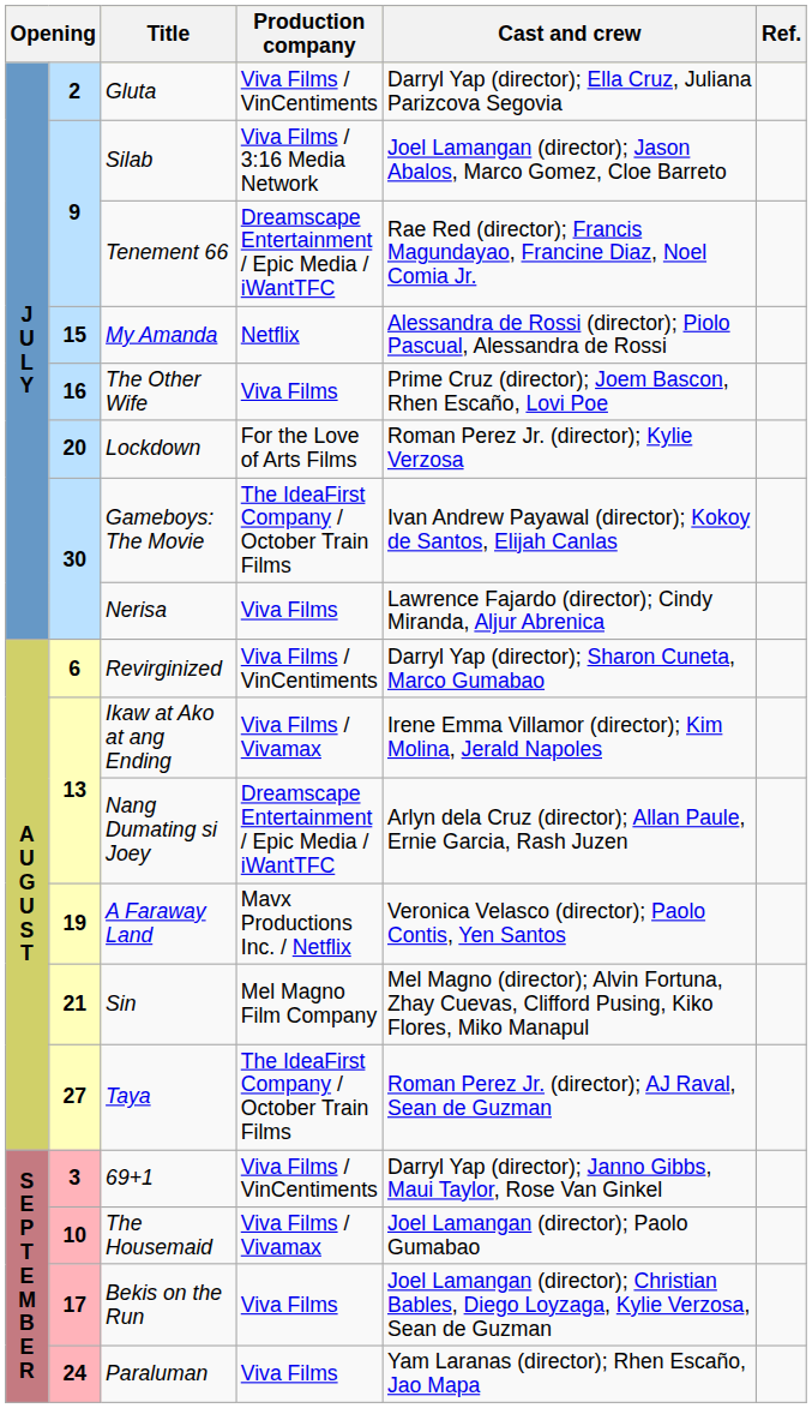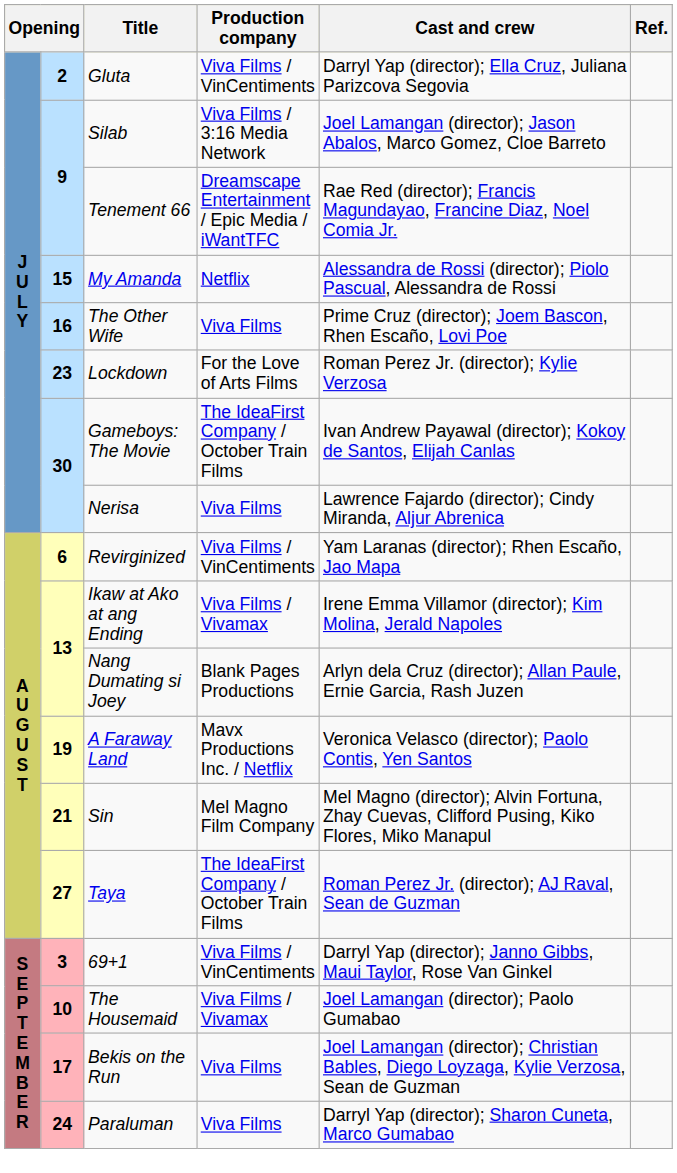 <table class="wikitable sortable">
 <tr style="background:#ffffba; text-align:center;">
 <th colspan="2" style="width:05%">Opening</th>
 <th style="width:17%">Title</th>
 <th style="width:16%">Production company</th>
 <th style="width:50%">Cast and crew</th>
 <th style="width:02%">Ref.</th>
 </tr>
 <tr>
 <td rowspan="8" style="text-align:center; background:#6698c6"><strong>J<br>U<br>L<br>Y</strong></td>
 <td style="text-align:center; background:#bae1ff;"><strong>2</strong></td>
 <td><em>Gluta</em></td>
 <td><a href='#'>Viva Films</a> / VinCentiments</td>
 <td>Darryl Yap (director); <a href='#'>Ella Cruz</a>, Juliana Parizcova Segovia</td>
 <td></td>
 </tr>
 <tr>
 <td rowspan="2" style="text-align:center; background:#bae1ff;"><strong>9</strong></td>
 <td><em>Silab</em></td>
 <td><a href='#'>Viva Films</a> / 3:16 Media Network</td>
 <td><a href='#'>Joel Lamangan</a> (director); <a href='#'>Jason Abalos</a>, Marco Gomez, Cloe Barreto</td>
 <td></td>
 </tr>
 <tr>
 <td><em>Tenement 66 </em></td>
 <td><a href='#'>Dreamscape Entertainment</a> / Epic Media / <a href='#'>iWantTFC</a></td>
 <td>Rae Red (director); <a href='#'>Francis Magundayao</a>, <a href='#'>Francine Diaz</a>, <a href='#'>Noel Comia Jr.</a></td>
 <td></td>
 </tr>
 <tr>
 <td style="text-align:center; background:#bae1ff;"><strong>15</strong></td>
 <td><em><a href='#'>My Amanda</a></em></td>
 <td><a href='#'>Netflix</a></td>
 <td><a href='#'>Alessandra de Rossi</a> (director); <a href='#'>Piolo Pascual</a>, Alessandra de Rossi</td>
 <td></td>
 </tr>
 <tr>
 <td style="text-align:center; background:#bae1ff;"><strong>16</strong></td>
 <td><em>The Other Wife</em></td>
 <td><a href='#'>Viva Films</a></td>
 <td>Prime Cruz (director); <a href='#'>Joem Bascon</a>, Rhen Escaño, <a href='#'>Lovi Poe</a></td>
 <td></td>
 </tr>
 <tr>
-<td style="text-align:center; background:#bae1ff;"><strong>20</strong></td>
+<td style="text-align:center; background:#bae1ff;"><strong>23</strong></td>
 <td><em>Lockdown</em></td>
 <td>For the Love of Arts Films</td>
 <td>Roman Perez Jr. (director); <a href='#'>Kylie Verzosa</a></td>
 <td></td>
 </tr>
 <tr>
 <td rowspan="2" style="text-align:center; background:#bae1ff;"><strong>30</strong></td>
 <td><em>Gameboys: The Movie</em></td>
 <td><a href='#'>The IdeaFirst Company</a> / October Train Films</td>
 <td>Ivan Andrew Payawal (director); <a href='#'>Kokoy de Santos</a>, <a href='#'>Elijah Canlas</a></td>
 <td></td>
 </tr>
 <tr>
 <td><em>Nerisa</em></td>
 <td><a href='#'>Viva Films</a></td>
 <td>Lawrence Fajardo (director); Cindy Miranda, <a href='#'>Aljur Abrenica</a></td>
 <td></td>
 </tr>
 <tr>
 <td rowspan="6" style="text-align:center; background:#d0d069"><strong>A<br>U<br>G<br>U<br>S<br>T</strong></td>
 <td style="text-align:center; background:#ffffba;"><strong>6</strong></td>
 <td><em>Revirginized</em></td>
 <td><a href='#'>Viva Films</a> / VinCentiments</td>
-<td>Darryl Yap (director); <a href='#'>Sharon Cuneta</a>, <a href='#'>Marco Gumabao</a></td>
+<td>Yam Laranas (director); Rhen Escaño, <a href='#'>Jao Mapa</a></td>
 <td></td>
 </tr>
 <tr>
 <td rowspan="2" style="text-align:center; background:#ffffba;"><strong>13</strong></td>
 <td><em>Ikaw at Ako at ang Ending</em></td>
 <td><a href='#'>Viva Films</a> / <a href='#'>Vivamax</a></td>
 <td>Irene Emma Villamor (director); <a href='#'>Kim Molina</a>, <a href='#'>Jerald Napoles</a></td>
 <td></td>
 </tr>
 <tr>
 <td><em>Nang Dumating si Joey</em></td>
-<td><a href='#'>Dreamscape Entertainment</a> / Epic Media / <a href='#'>iWantTFC</a></td>
+<td>Blank Pages Productions</td>
 <td>Arlyn dela Cruz (director); <a href='#'>Allan Paule</a>, Ernie Garcia, Rash Juzen</td>
 <td></td>
 </tr>
 <tr>
 <td style="text-align:center; background:#ffffba;"><strong>19</strong></td>
 <td><em><a href='#'>A Faraway Land</a></em></td>
 <td>Mavx Productions Inc. / <a href='#'>Netflix</a></td>
 <td>Veronica Velasco (director); <a href='#'>Paolo Contis</a>, <a href='#'>Yen Santos</a></td>
 <td></td>
 </tr>
 <tr>
 <td style="text-align:center; background:#ffffba;"><strong>21</strong></td>
 <td><em>Sin</em></td>
 <td>Mel Magno Film Company</td>
 <td>Mel Magno (director); Alvin Fortuna, Zhay Cuevas, Clifford Pusing, Kiko Flores, Miko Manapul</td>
 <td></td>
 </tr>
 <tr>
 <td style="text-align:center; background:#ffffba;"><strong>27</strong></td>
 <td><em><a href='#'>Taya</a></em></td>
 <td><a href='#'>The IdeaFirst Company</a> / October Train Films</td>
 <td><a href='#'>Roman Perez Jr.</a> (director); <a href='#'>AJ Raval</a>, <a href='#'>Sean de Guzman</a></td>
 <td></td>
 </tr>
 <tr>
 <th rowspan="4" style="text-align:center; background:#c47a81"><strong>S<br>E<br>P<br>T<br>E<br>M<br>B<br>E<br>R</strong></th>
 <td style="text-align:center; background:#ffb3ba;"><strong>3</strong></td>
 <td><em>69+1</em></td>
 <td><a href='#'>Viva Films</a> / VinCentiments</td>
 <td>Darryl Yap (director); <a href='#'>Janno Gibbs</a>, <a href='#'>Maui Taylor</a>, Rose Van Ginkel</td>
 <td></td>
 </tr>
 <tr>
 <td style="text-align:center; background:#ffb3ba;"><strong>10</strong></td>
 <td><em>The Housemaid</em></td>
 <td><a href='#'>Viva Films</a> / <a href='#'>Vivamax</a></td>
 <td><a href='#'>Joel Lamangan</a> (director); Paolo Gumabao</td>
 <td></td>
 </tr>
 <tr>
 <td style="text-align:center; background:#ffb3ba;"><strong>17</strong></td>
 <td><em>Bekis on the Run</em></td>
 <td><a href='#'>Viva Films</a></td>
 <td><a href='#'>Joel Lamangan</a> (director); <a href='#'>Christian Bables</a>, <a href='#'>Diego Loyzaga</a>, <a href='#'>Kylie Verzosa</a>, Sean de Guzman</td>
 <td></td>
 </tr>
 <tr>
 <td style="text-align:center; background:#ffb3ba;"><strong>24</strong></td>
 <td><em>Paraluman</em></td>
 <td><a href='#'>Viva Films</a></td>
-<td>Yam Laranas (director); Rhen Escaño, <a href='#'>Jao Mapa</a></td>
+<td>Darryl Yap (director); <a href='#'>Sharon Cuneta</a>, <a href='#'>Marco Gumabao</a></td>
 <td></td>
 </tr>
 </table>
